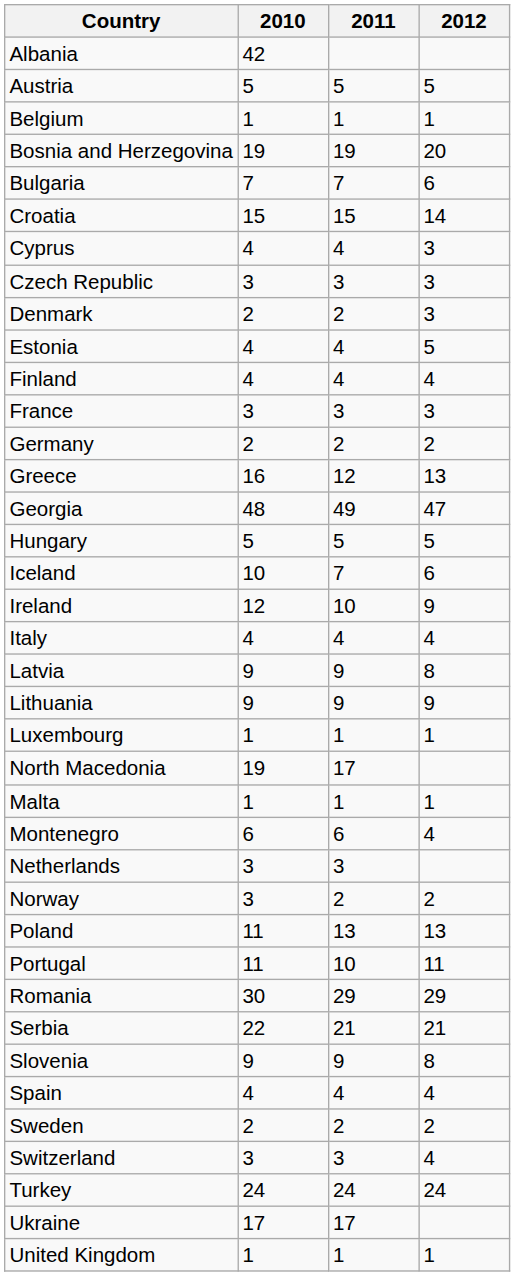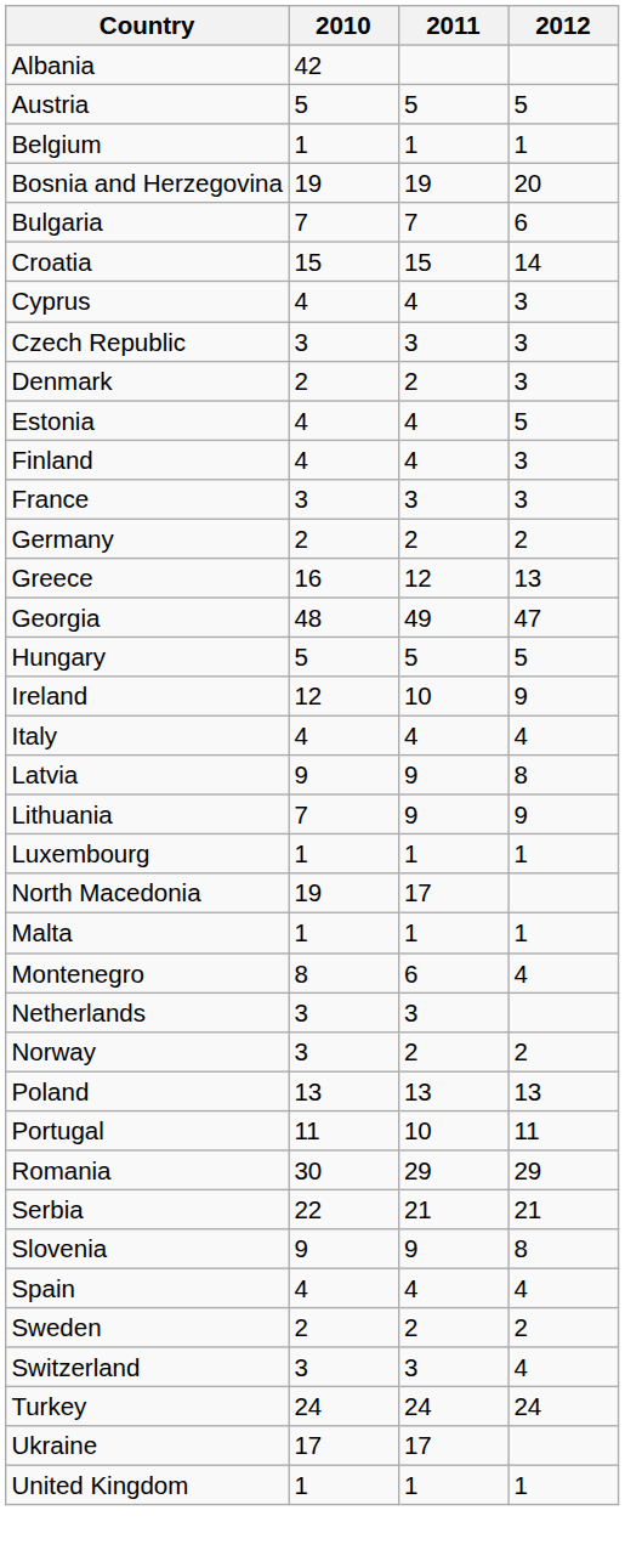 <table class="sortable wikitable" style="font-size:95%;">
 <tr bgcolor="#ffffff">
 <th>Country</th>
 <th width=60 ! data-sort-type="number">2010</th>
 <th width=60 ! data-sort-type="number">2011</th>
 <th width=60 ! data-sort-type="number">2012</th>
 </tr>
 <tr>
 <td> Albania</td>
 <td>42</td>
 <td></td>
 <td></td>
 </tr>
 <tr>
 <td> Austria</td>
 <td>5</td>
 <td>5</td>
 <td>5</td>
 </tr>
 <tr>
 <td> Belgium</td>
 <td>1</td>
 <td>1</td>
 <td>1</td>
 </tr>
 <tr>
 <td> Bosnia and Herzegovina</td>
 <td>19</td>
 <td>19</td>
 <td>20</td>
 </tr>
 <tr>
 <td> Bulgaria</td>
 <td>7</td>
 <td>7</td>
 <td>6</td>
 </tr>
 <tr>
 <td> Croatia</td>
 <td>15</td>
 <td>15</td>
 <td>14</td>
 </tr>
 <tr>
 <td> Cyprus</td>
 <td>4</td>
 <td>4</td>
 <td>3</td>
 </tr>
 <tr>
 <td> Czech Republic</td>
 <td>3</td>
 <td>3</td>
 <td>3</td>
 </tr>
 <tr>
 <td> Denmark</td>
 <td>2</td>
 <td>2</td>
 <td>3</td>
 </tr>
 <tr>
 <td> Estonia</td>
 <td>4</td>
 <td>4</td>
 <td>5</td>
 </tr>
 <tr>
 <td> Finland</td>
 <td>4</td>
 <td>4</td>
-<td>4</td>
+<td>3</td>
 </tr>
 <tr>
 <td> France</td>
 <td>3</td>
 <td>3</td>
 <td>3</td>
 </tr>
 <tr>
 <td> Germany</td>
 <td>2</td>
 <td>2</td>
 <td>2</td>
 </tr>
 <tr>
 <td> Greece</td>
 <td>16</td>
 <td>12</td>
 <td>13</td>
 </tr>
 <tr>
 <td> Georgia</td>
 <td>48</td>
 <td>49</td>
 <td>47</td>
 </tr>
 <tr>
 <td> Hungary</td>
 <td>5</td>
 <td>5</td>
 <td>5</td>
 </tr>
 <tr>
-<td> Iceland</td>
-<td>10</td>
-<td>7</td>
-<td>6</td>
-</tr>
-<tr>
 <td> Ireland</td>
 <td>12</td>
 <td>10</td>
 <td>9</td>
 </tr>
 <tr>
 <td> Italy</td>
 <td>4</td>
 <td>4</td>
 <td>4</td>
 </tr>
 <tr>
 <td> Latvia</td>
 <td>9</td>
 <td>9</td>
 <td>8</td>
 </tr>
 <tr>
 <td> Lithuania</td>
-<td>9</td>
+<td>7</td>
 <td>9</td>
 <td>9</td>
 </tr>
 <tr>
 <td> Luxembourg</td>
 <td>1</td>
 <td>1</td>
 <td>1</td>
 </tr>
 <tr>
 <td>North Macedonia</td>
 <td>19</td>
 <td>17</td>
 <td></td>
 </tr>
 <tr>
 <td> Malta</td>
 <td>1</td>
 <td>1</td>
 <td>1</td>
 </tr>
 <tr>
 <td> Montenegro</td>
-<td>6</td>
+<td>8</td>
 <td>6</td>
 <td>4</td>
 </tr>
 <tr>
 <td> Netherlands</td>
 <td>3</td>
 <td>3</td>
 </tr>
 <tr>
 <td> Norway</td>
 <td>3</td>
 <td>2</td>
 <td>2</td>
 </tr>
 <tr>
 <td> Poland</td>
-<td>11</td>
+<td>13</td>
 <td>13</td>
 <td>13</td>
 </tr>
 <tr>
 <td> Portugal</td>
 <td>11</td>
 <td>10</td>
 <td>11</td>
 </tr>
 <tr>
 <td> Romania</td>
 <td>30</td>
 <td>29</td>
 <td>29</td>
 </tr>
 <tr>
 <td> Serbia</td>
 <td>22</td>
 <td>21</td>
 <td>21</td>
 </tr>
 <tr>
 <td> Slovenia</td>
 <td>9</td>
 <td>9</td>
 <td>8</td>
 </tr>
 <tr>
 <td> Spain</td>
 <td>4</td>
 <td>4</td>
 <td>4</td>
 </tr>
 <tr>
 <td> Sweden</td>
 <td>2</td>
 <td>2</td>
 <td>2</td>
 </tr>
 <tr>
 <td> Switzerland</td>
 <td>3</td>
 <td>3</td>
 <td>4</td>
 </tr>
 <tr>
 <td> Turkey</td>
 <td>24</td>
 <td>24</td>
 <td>24</td>
 </tr>
 <tr>
 <td> Ukraine</td>
 <td>17</td>
 <td>17</td>
 </tr>
 <tr>
 <td> United Kingdom</td>
 <td>1</td>
 <td>1</td>
 <td>1</td>
 </tr>
 </table>
